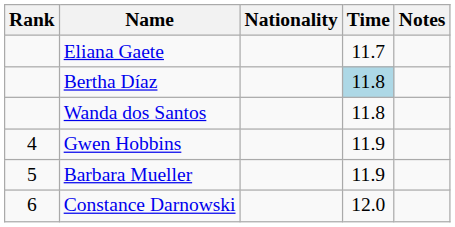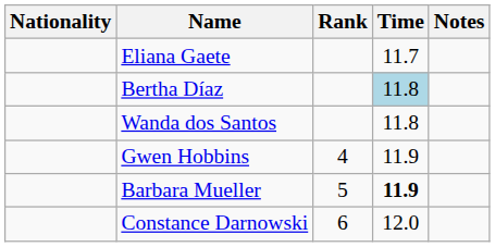 <table class="wikitable sortable" style="text-align:center">
 <tr>
+<th>Nationality</th>
+<th>Name</th>
 <th>Rank</th>
-<th>Name</th>
-<th>Nationality</th>
 <th>Time</th>
 <th>Notes</th>
 </tr>
 <tr>
+<td align=left></td>
+<td align=left><a href='#'>Eliana Gaete</a></td>
 <td></td>
-<td align=left><a href='#'>Eliana Gaete</a></td>
-<td align=left></td>
 <td>11.7</td>
 <td></td>
 </tr>
 <tr>
+<td align=left></td>
+<td align=left><a href='#'>Bertha Díaz</a></td>
 <td></td>
-<td align=left><a href='#'>Bertha Díaz</a></td>
-<td align=left></td>
 <td style="background: lightblue;">11.8</td>
 <td></td>
 </tr>
 <tr>
+<td align=left></td>
+<td align=left><a href='#'>Wanda dos Santos</a></td>
 <td></td>
-<td align=left><a href='#'>Wanda dos Santos</a></td>
-<td align=left></td>
 <td>11.8</td>
 <td></td>
 </tr>
 <tr>
+<td align=left></td>
+<td align=left><a href='#'>Gwen Hobbins</a></td>
 <td>4</td>
-<td align=left><a href='#'>Gwen Hobbins</a></td>
-<td align=left></td>
 <td>11.9</td>
 <td></td>
 </tr>
 <tr>
+<td align=left></td>
+<td align=left><a href='#'>Barbara Mueller</a></td>
 <td>5</td>
-<td align=left><a href='#'>Barbara Mueller</a></td>
-<td align=left></td>
-<td>11.9</td>
+<td><strong>11.9</strong></td>
 <td></td>
 </tr>
 <tr>
+<td align=left></td>
+<td align=left><a href='#'>Constance Darnowski</a></td>
 <td>6</td>
-<td align=left><a href='#'>Constance Darnowski</a></td>
-<td align=left></td>
 <td>12.0</td>
 <td></td>
 </tr>
 </table>
